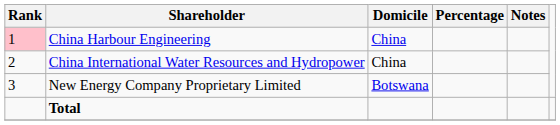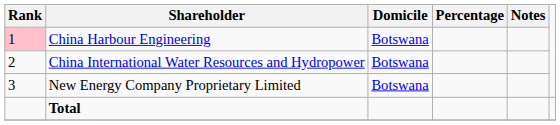 <table class="wikitable sortable" style="margin: 0.5em auto">
 <tr>
 <th>Rank</th>
 <th>Shareholder</th>
 <th>Domicile</th>
 <th>Percentage</th>
 <th>Notes</th>
 </tr>
 <tr>
 <td style="background: pink;">1</td>
 <td><a href='#'>China Harbour Engineering</a></td>
-<td><a href='#'>China</a></td>
+<td><a href='#'>Botswana</a></td>
 <td></td>
 <td></td>
 </tr>
 <tr>
 <td>2</td>
 <td><a href='#'>China International Water Resources and Hydropower</a></td>
-<td>China</td>
+<td><a href='#'>Botswana</a></td>
 <td></td>
 <td></td>
 </tr>
 <tr>
 <td>3</td>
 <td>New Energy Company Proprietary Limited</td>
 <td><a href='#'>Botswana</a></td>
 <td></td>
 <td></td>
 </tr>
 <tr>
 <td></td>
 <td><strong>Total</strong></td>
 <td></td>
 <td></td>
 <td></td>
 <td></td>
 </tr>
 <tr>
 </tr>
 </table>
